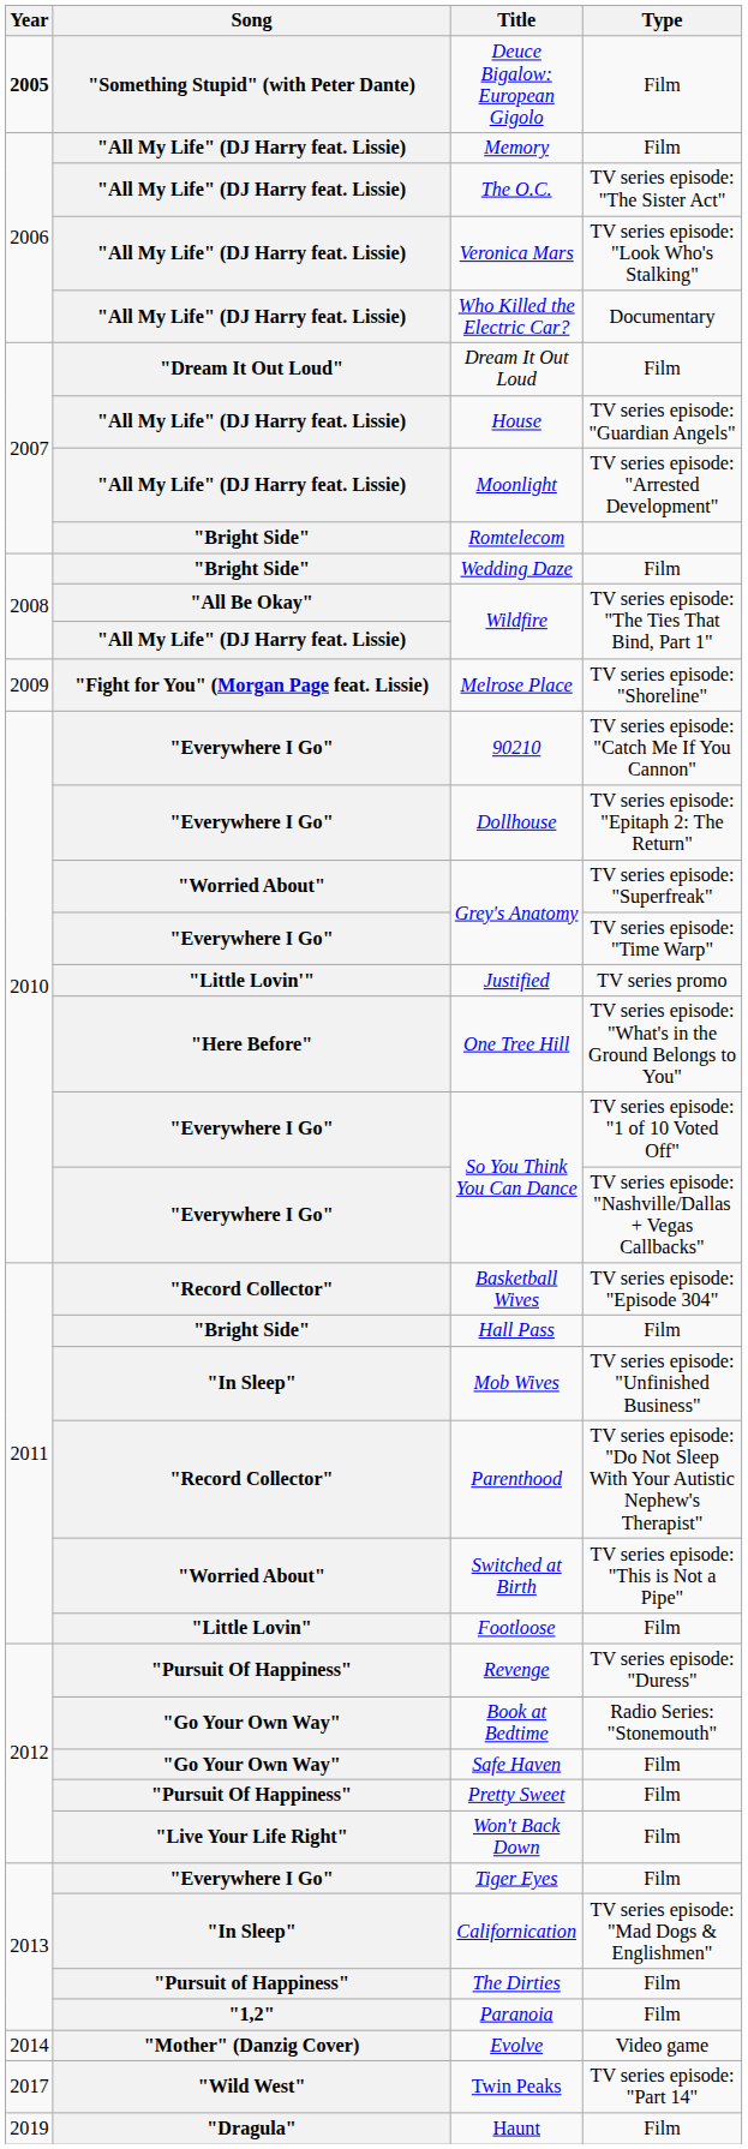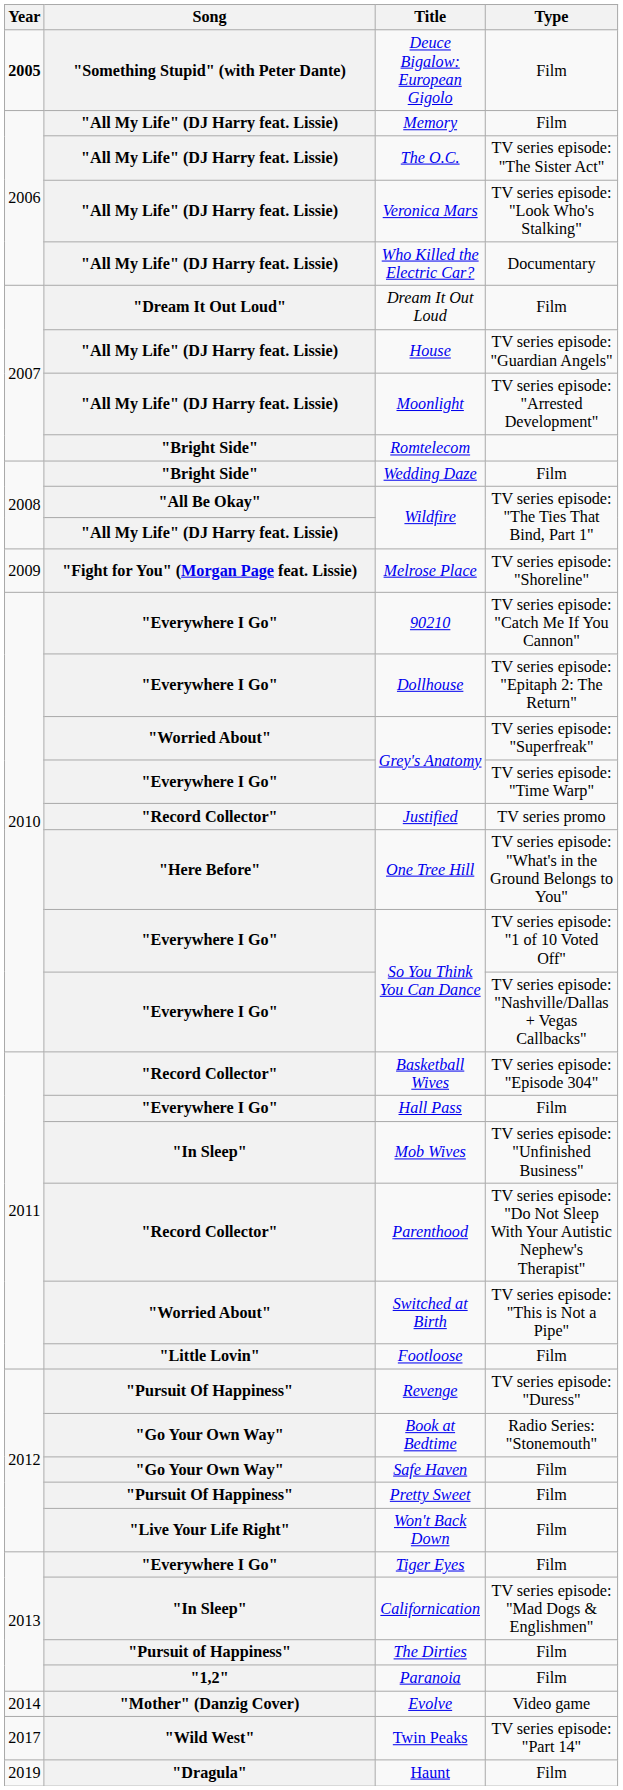 <table class="wikitable plainrowheaders" style="text-align:center;">
 <tr>
 <th scope="col" style="width:1em;">Year</th>
 <th scope="col" style="width:20em;">Song</th>
 <th scope="col">Title</th>
 <th scope="col">Type</th>
 </tr>
 <tr>
 <td><strong>2005</strong></td>
 <th scope="row">"Something Stupid" <span>(with Peter Dante)</span></th>
 <td><em><a href='#'>Deuce Bigalow: European Gigolo</a></em></td>
 <td>Film</td>
 </tr>
 <tr>
 <td rowspan="4">2006</td>
 <th scope="row">"All My Life" <span>(DJ Harry feat. Lissie)</span></th>
 <td><em><a href='#'>Memory</a></em></td>
 <td>Film</td>
 </tr>
 <tr>
 <th scope="row">"All My Life" <span>(DJ Harry feat. Lissie)</span></th>
 <td><em><a href='#'>The O.C.</a></em></td>
 <td>TV series episode: "The Sister Act"</td>
 </tr>
 <tr>
 <th scope="row">"All My Life" <span>(DJ Harry feat. Lissie)</span></th>
 <td><em><a href='#'>Veronica Mars</a></em></td>
 <td>TV series episode: "Look Who's Stalking"</td>
 </tr>
 <tr>
 <th scope="row">"All My Life" <span>(DJ Harry feat. Lissie)</span></th>
 <td><em><a href='#'>Who Killed the Electric Car?</a></em></td>
 <td>Documentary</td>
 </tr>
 <tr>
 <td rowspan="4">2007</td>
 <th scope="row">"Dream It Out Loud"</th>
 <td><em>Dream It Out Loud</em></td>
 <td>Film</td>
 </tr>
 <tr>
 <th scope="row">"All My Life" <span>(DJ Harry feat. Lissie)</span></th>
 <td><em><a href='#'>House</a></em></td>
 <td>TV series episode: "Guardian Angels"</td>
 </tr>
 <tr>
 <th scope="row">"All My Life" <span>(DJ Harry feat. Lissie)</span></th>
 <td><em><a href='#'>Moonlight</a></em></td>
 <td>TV series episode: "Arrested Development"</td>
 </tr>
 <tr>
 <th scope="row">"Bright Side"</th>
 <td><em><a href='#'>Romtelecom</a></em></td>
 <td></td>
 </tr>
 <tr>
 <td rowspan="3">2008</td>
 <th scope="row">"Bright Side"</th>
 <td><em><a href='#'>Wedding Daze</a></em></td>
 <td>Film</td>
 </tr>
 <tr>
 <th scope="row">"All Be Okay"</th>
 <td rowspan="2"><em><a href='#'>Wildfire</a></em></td>
 <td rowspan="2">TV series episode: "The Ties That Bind, Part 1"</td>
 </tr>
 <tr>
 <th scope="row">"All My Life" <span>(DJ Harry feat. Lissie)</span></th>
 </tr>
 <tr>
 <td>2009</td>
 <th scope="row">"Fight for You" <span>(<a href='#'>Morgan Page</a> feat. Lissie)</span></th>
 <td><em><a href='#'>Melrose Place</a></em></td>
 <td>TV series episode: "Shoreline"</td>
 </tr>
 <tr>
 <td rowspan="8">2010</td>
 <th scope="row">"Everywhere I Go"</th>
 <td><em><a href='#'>90210</a></em></td>
 <td>TV series episode: "Catch Me If You Cannon"</td>
 </tr>
 <tr>
 <th scope="row">"Everywhere I Go"</th>
 <td><em><a href='#'>Dollhouse</a></em></td>
 <td>TV series episode: "Epitaph 2: The Return"</td>
 </tr>
 <tr>
 <th scope="row">"Worried About"</th>
 <td rowspan="2"><em><a href='#'>Grey's Anatomy</a></em></td>
 <td>TV series episode: "Superfreak"</td>
 </tr>
 <tr>
 <th scope="row">"Everywhere I Go"</th>
 <td>TV series episode: "Time Warp"</td>
 </tr>
 <tr>
-<th scope="row">"Little Lovin'"</th>
+<th scope="row">"Record Collector"</th>
 <td><em><a href='#'>Justified</a></em></td>
 <td>TV series promo</td>
 </tr>
 <tr>
 <th scope="row">"Here Before"</th>
 <td><em><a href='#'>One Tree Hill</a></em></td>
 <td>TV series episode: "What's in the Ground Belongs to You"</td>
 </tr>
 <tr>
 <th scope="row">"Everywhere I Go"</th>
 <td rowspan="2"><em><a href='#'>So You Think You Can Dance</a></em></td>
 <td>TV series episode: "1 of 10 Voted Off"</td>
 </tr>
 <tr>
 <th scope="row">"Everywhere I Go"</th>
 <td>TV series episode: "Nashville/Dallas + Vegas Callbacks"</td>
 </tr>
 <tr>
 <td rowspan="6">2011</td>
 <th scope="row">"Record Collector"</th>
 <td><em><a href='#'>Basketball Wives</a></em></td>
 <td>TV series episode: "Episode 304"</td>
 </tr>
 <tr>
-<th scope="row">"Bright Side"</th>
+<th scope="row">"Everywhere I Go"</th>
 <td><em><a href='#'>Hall Pass</a></em></td>
 <td>Film</td>
 </tr>
 <tr>
 <th scope="row">"In Sleep"</th>
 <td><em><a href='#'>Mob Wives</a></em></td>
 <td>TV series episode: "Unfinished Business"</td>
 </tr>
 <tr>
 <th scope="row">"Record Collector"</th>
 <td><em><a href='#'>Parenthood</a></em></td>
 <td>TV series episode: "Do Not Sleep With Your Autistic Nephew's Therapist"</td>
 </tr>
 <tr>
 <th scope="row">"Worried About"</th>
 <td><em><a href='#'>Switched at Birth</a></em></td>
 <td>TV series episode: "This is Not a Pipe"</td>
 </tr>
 <tr>
 <th scope="row">"Little Lovin"</th>
 <td><em><a href='#'>Footloose</a></em></td>
 <td>Film</td>
 </tr>
 <tr>
 <td rowspan="5">2012</td>
 <th scope="row">"Pursuit Of Happiness"</th>
 <td><em><a href='#'>Revenge</a></em></td>
 <td>TV series episode: "Duress"</td>
 </tr>
 <tr>
 <th scope="row">"Go Your Own Way"</th>
 <td><em><a href='#'>Book at Bedtime</a></em></td>
 <td>Radio Series: "Stonemouth"</td>
 </tr>
 <tr>
 <th scope="row">"Go Your Own Way"</th>
 <td><em><a href='#'>Safe Haven</a></em></td>
 <td>Film</td>
 </tr>
 <tr>
 <th scope="row">"Pursuit Of Happiness"</th>
 <td><em><a href='#'>Pretty Sweet</a></em></td>
 <td>Film</td>
 </tr>
 <tr>
 <th scope="row">"Live Your Life Right"</th>
 <td><em><a href='#'>Won't Back Down</a></em></td>
 <td>Film</td>
 </tr>
 <tr>
 <td rowspan="4">2013</td>
 <th scope="row">"Everywhere I Go"</th>
 <td><em><a href='#'>Tiger Eyes</a></em></td>
 <td>Film</td>
 </tr>
 <tr>
 <th scope="row">"In Sleep"</th>
 <td><em><a href='#'>Californication</a></em></td>
 <td>TV series episode: "Mad Dogs & Englishmen"</td>
 </tr>
 <tr>
 <th scope="row">"Pursuit of Happiness"</th>
 <td><em><a href='#'>The Dirties</a></em></td>
 <td>Film</td>
 </tr>
 <tr>
 <th scope="row">"1,2"</th>
 <td><em><a href='#'>Paranoia</a></em></td>
 <td>Film</td>
 </tr>
 <tr>
 <td>2014</td>
 <th scope="row">"Mother" <span>(Danzig Cover)</span></th>
 <td><em><a href='#'>Evolve</a></em></td>
 <td>Video game</td>
 </tr>
 <tr>
 <td>2017</td>
 <th scope="row">"Wild West"</th>
 <td><a href='#'>Twin Peaks</a></td>
 <td>TV series episode: "Part 14"</td>
 </tr>
 <tr>
 <td>2019</td>
 <th scope="row">"Dragula"</th>
 <td><a href='#'>Haunt</a></td>
 <td>Film</td>
 </tr>
 </table>
